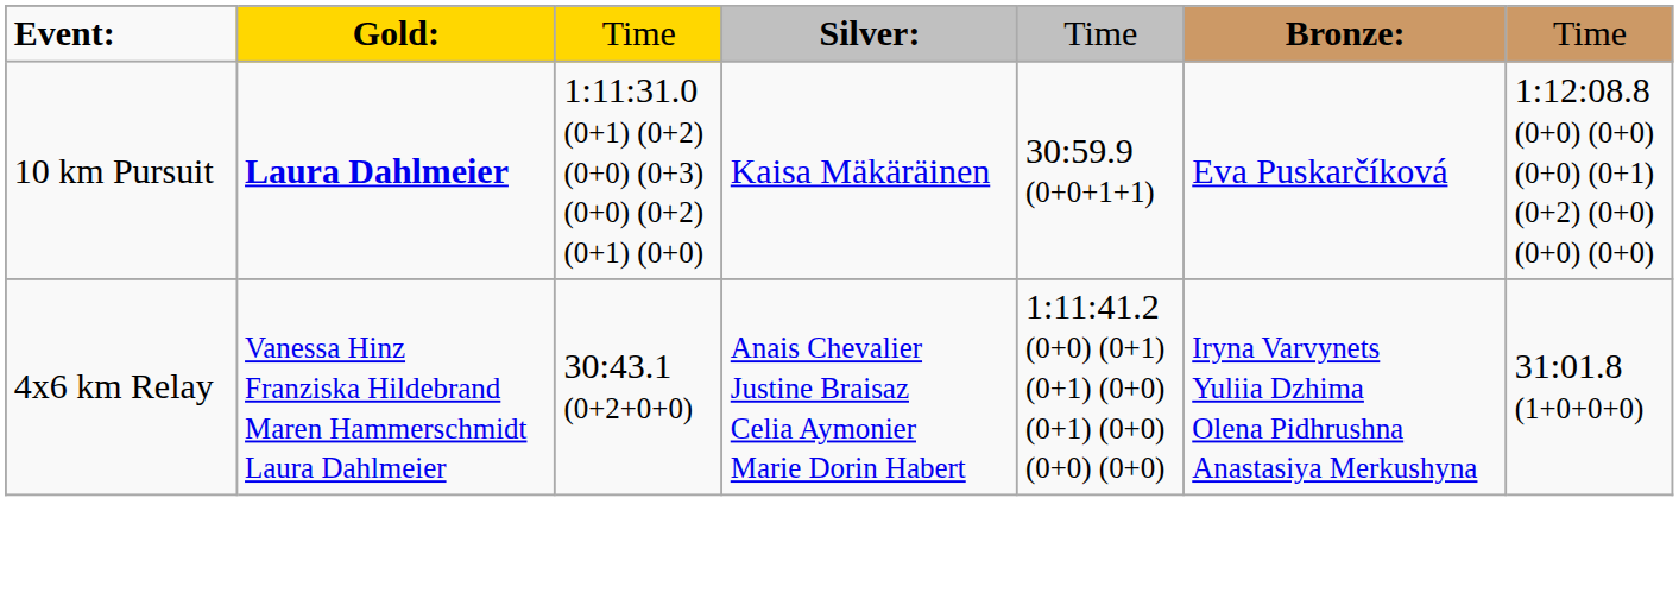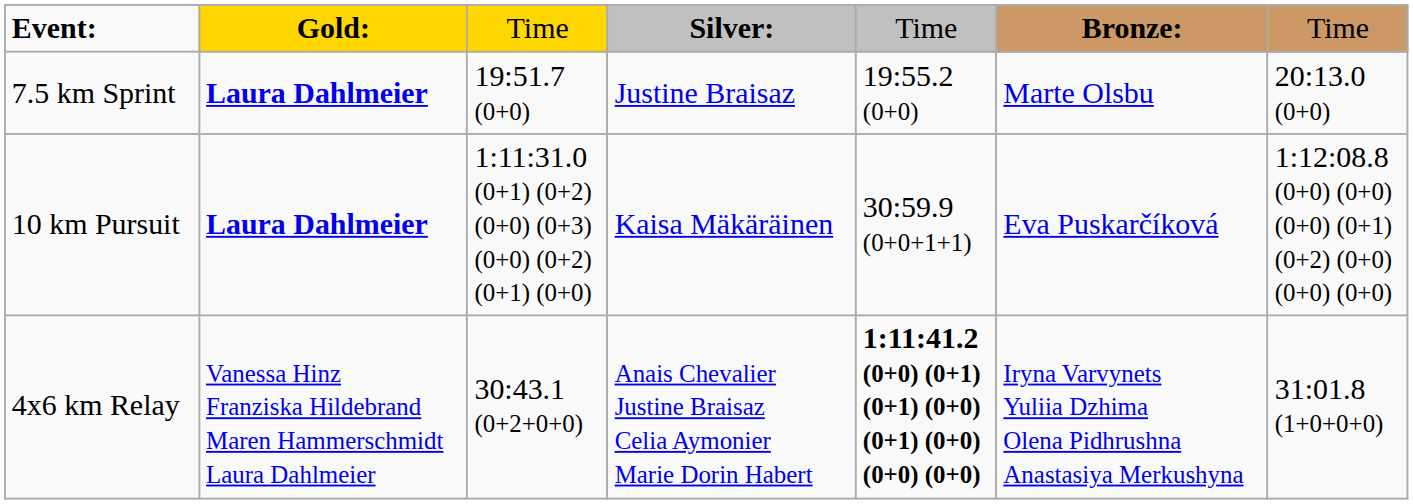 <table class="wikitable" width=85%>
 <tr>
 <td><strong>Event:</strong></td>
 <td style="text-align:center;background-color:gold;"><strong>Gold:</strong></td>
 <td style="text-align:center;background-color:gold;">Time</td>
 <td style="text-align:center;background-color:silver;"><strong>Silver:</strong></td>
 <td style="text-align:center;background-color:silver;">Time</td>
 <td style="text-align:center;background-color:#CC9966;"><strong>Bronze:</strong></td>
 <td style="text-align:center;background-color:#CC9966;">Time</td>
+</tr>
+<tr>
+<td>7.5 km Sprint<br></td>
+<td><strong><a href='#'>Laura Dahlmeier</a></strong><br><small></small></td>
+<td>19:51.7<br><small>(0+0)</small></td>
+<td><a href='#'>Justine Braisaz</a><br><small></small></td>
+<td>19:55.2<br><small>(0+0)</small></td>
+<td><a href='#'>Marte Olsbu</a><br><small></small></td>
+<td>20:13.0<br><small>(0+0)</small></td>
 </tr>
 <tr>
 <td>10 km Pursuit<br></td>
 <td><strong><a href='#'>Laura Dahlmeier</a></strong><br><small></small></td>
 <td>1:11:31.0<br><small>(0+1) (0+2)<br>(0+0) (0+3)<br>(0+0) (0+2)<br>(0+1) (0+0)</small></td>
 <td><a href='#'>Kaisa Mäkäräinen</a><br><small></small></td>
 <td>30:59.9<br><small>(0+0+1+1)</small></td>
 <td><a href='#'>Eva Puskarčíková</a><br><small></small></td>
 <td>1:12:08.8<br><small>(0+0) (0+0)<br>(0+0) (0+1)<br>(0+2) (0+0)<br>(0+0) (0+0)</small></td>
 </tr>
 <tr>
 <td>4x6 km Relay<br></td>
 <td><strong></strong><br><small><a href='#'>Vanessa Hinz</a><br><a href='#'>Franziska Hildebrand</a><br><a href='#'>Maren Hammerschmidt</a><br><a href='#'>Laura Dahlmeier</a></small></td>
 <td>30:43.1<br><small>(0+2+0+0)</small></td>
 <td><br><small><a href='#'>Anais Chevalier</a><br><a href='#'>Justine Braisaz</a><br><a href='#'>Celia Aymonier</a><br><a href='#'>Marie Dorin Habert</a></small></td>
-<td>1:11:41.2<br><small>(0+0) (0+1)<br>(0+1) (0+0)<br>(0+1) (0+0)<br>(0+0) (0+0)</small></td>
+<td><strong>1:11:41.2<br><small>(0+0) (0+1)<br>(0+1) (0+0)<br>(0+1) (0+0)<br>(0+0) (0+0)</small></strong></td>
 <td><br><small><a href='#'>Iryna Varvynets</a><br><a href='#'>Yuliia Dzhima</a><br><a href='#'>Olena Pidhrushna</a><br><a href='#'>Anastasiya Merkushyna</a></small></td>
 <td>31:01.8<br><small>(1+0+0+0)</small></td>
 </tr>
 </table>
